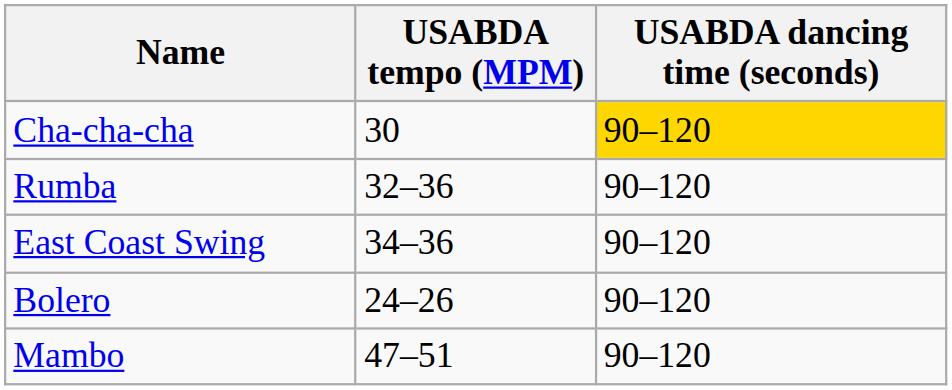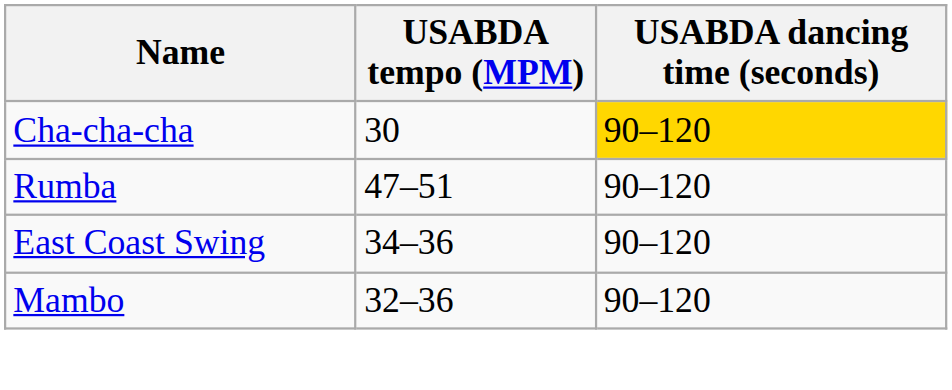 <table class="wikitable">
 <tr>
 <th width="150">Name</th>
 <th width="100">USABDA tempo (<a href='#'>MPM</a>)</th>
 <th width="150">USABDA dancing time (seconds)</th>
 </tr>
 <tr>
 <td><a href='#'>Cha-cha-cha</a></td>
 <td>30</td>
 <td style="background: gold;">90–120</td>
 </tr>
 <tr>
 <td><a href='#'>Rumba</a></td>
-<td>32–36</td>
+<td>47–51</td>
 <td>90–120</td>
 </tr>
 <tr>
 <td><a href='#'>East Coast Swing</a></td>
 <td>34–36</td>
 <td>90–120</td>
 </tr>
 <tr>
-<td><a href='#'>Bolero</a></td>
-<td>24–26</td>
-<td>90–120</td>
-</tr>
-<tr>
 <td><a href='#'>Mambo</a></td>
-<td>47–51</td>
+<td>32–36</td>
 <td>90–120</td>
 </tr>
 </table>
